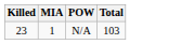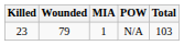 <table class="wikitable" style="text-align:center">
 <tr>
 <th>Killed</th>
+<th>Wounded</th>
 <th>MIA</th>
 <th>POW</th>
 <th>Total</th>
 </tr>
 <tr>
 <td>23</td>
+<td>79</td>
 <td>1</td>
 <td>N/A</td>
 <td>103</td>
 </tr>
 </table>
